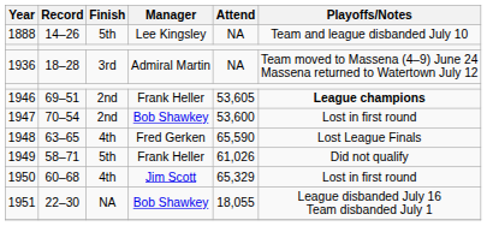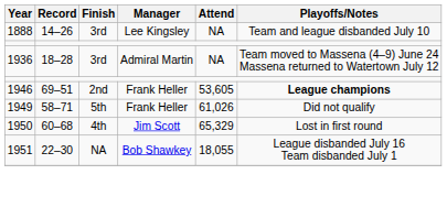 <table class="wikitable" style="text-align:center">
 <tr>
 <th>Year</th>
 <th>Record</th>
 <th>Finish</th>
 <th>Manager</th>
 <th>Attend</th>
 <th>Playoffs/Notes</th>
 </tr>
 <tr align=center>
 <td>1888</td>
 <td>14–26</td>
-<td>5th</td>
+<td>3rd</td>
 <td>Lee Kingsley</td>
 <td>NA</td>
 <td>Team and league disbanded July 10</td>
 </tr>
 <tr align=center>
 <td></td>
 </tr>
 <tr align=center>
 <td>1936</td>
 <td>18–28</td>
 <td>3rd</td>
 <td>Admiral Martin</td>
 <td>NA</td>
 <td>Team moved to Massena (4–9) June 24 <br>Massena returned to Watertown July 12</td>
 </tr>
 <tr align=center>
 <td></td>
 </tr>
 <tr align=center>
 <td>1946</td>
 <td>69–51</td>
 <td>2nd</td>
 <td>Frank Heller</td>
 <td>53,605</td>
 <td><strong>League champions</strong></td>
-</tr>
-<tr align=center>
-<td>1947</td>
-<td>70–54</td>
-<td>2nd</td>
-<td><a href='#'>Bob Shawkey</a></td>
-<td>53,600</td>
-<td>Lost in first round</td>
-</tr>
-<tr align=center>
-<td>1948</td>
-<td>63–65</td>
-<td>4th</td>
-<td>Fred Gerken</td>
-<td>65,590</td>
-<td>Lost League Finals</td>
 </tr>
 <tr align=center>
 <td>1949</td>
 <td>58–71</td>
 <td>5th</td>
 <td>Frank Heller</td>
 <td>61,026</td>
 <td>Did not qualify</td>
 </tr>
 <tr align=center>
 <td>1950</td>
 <td>60–68</td>
 <td>4th</td>
 <td><a href='#'>Jim Scott</a></td>
 <td>65,329</td>
 <td>Lost in first round</td>
 </tr>
 <tr align=center>
 <td>1951</td>
 <td>22–30</td>
 <td>NA</td>
 <td><a href='#'>Bob Shawkey</a></td>
 <td>18,055</td>
 <td>League disbanded July 16 <br> Team disbanded July 1</td>
 </tr>
 <tr align=center>
 </tr>
 </table>
